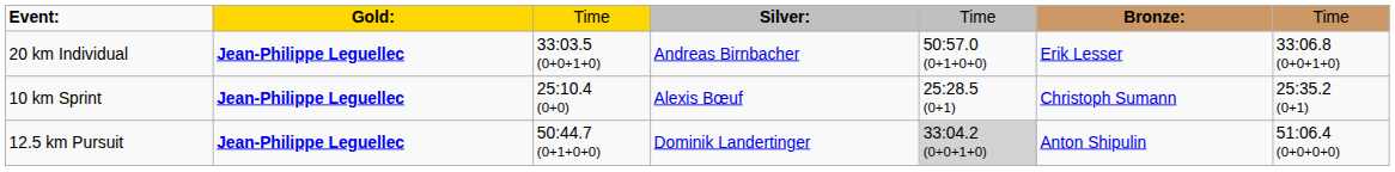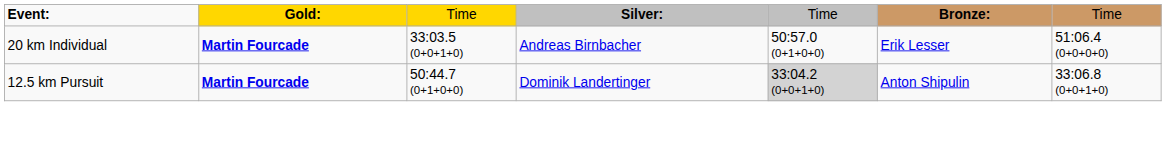 <table class="wikitable" width=85%>
 <tr>
 <td><strong>Event:</strong></td>
 <td style="text-align:center;background-color:gold;"><strong>Gold:</strong></td>
 <td style="text-align:center;background-color:gold;">Time</td>
 <td style="text-align:center;background-color:silver;"><strong>Silver:</strong></td>
 <td style="text-align:center;background-color:silver;">Time</td>
 <td style="text-align:center;background-color:#CC9966;"><strong>Bronze:</strong></td>
 <td style="text-align:center;background-color:#CC9966;">Time</td>
 </tr>
 <tr>
 <td>20 km Individual<br></td>
-<td><strong><a href='#'>Jean-Philippe Leguellec</a></strong><br><small></small></td>
+<td><strong><a href='#'>Martin Fourcade</a></strong><br><small></small></td>
 <td>33:03.5<br><small>(0+0+1+0)</small></td>
 <td><a href='#'>Andreas Birnbacher</a><br><small></small></td>
 <td>50:57.0<br><small>(0+1+0+0)</small></td>
 <td><a href='#'>Erik Lesser</a><br><small></small></td>
-<td>33:06.8<br><small>(0+0+1+0)</small></td>
-</tr>
-<tr>
-<td>10 km Sprint<br></td>
-<td><strong><a href='#'>Jean-Philippe Leguellec</a></strong><br><small></small></td>
-<td>25:10.4<br><small>(0+0)</small></td>
-<td><a href='#'>Alexis Bœuf</a><br><small></small></td>
-<td>25:28.5<br><small>(0+1)</small></td>
-<td><a href='#'>Christoph Sumann</a><br><small></small></td>
-<td>25:35.2<br><small>(0+1)</small></td>
+<td>51:06.4<br><small>(0+0+0+0)</small></td>
 </tr>
 <tr>
 <td>12.5 km Pursuit<br></td>
-<td><strong><a href='#'>Jean-Philippe Leguellec</a></strong><br><small></small></td>
+<td><strong><a href='#'>Martin Fourcade</a></strong><br><small></small></td>
 <td>50:44.7<br><small>(0+1+0+0)</small></td>
 <td><a href='#'>Dominik Landertinger</a><br><small></small></td>
 <td style="background: lightgrey;">33:04.2<br><small>(0+0+1+0)</small></td>
 <td><a href='#'>Anton Shipulin</a><br><small></small></td>
-<td>51:06.4<br><small>(0+0+0+0)</small></td>
+<td>33:06.8<br><small>(0+0+1+0)</small></td>
 </tr>
 </table>
